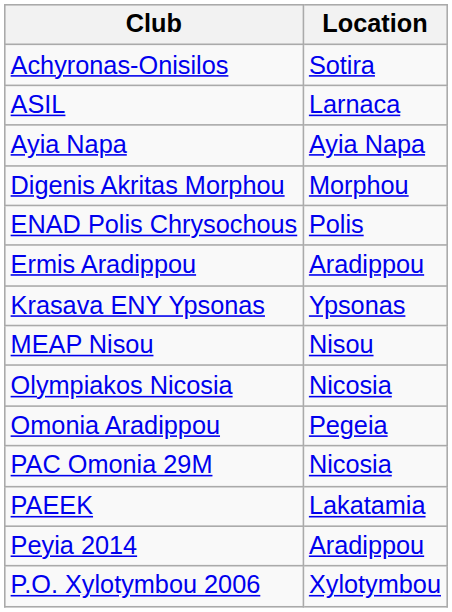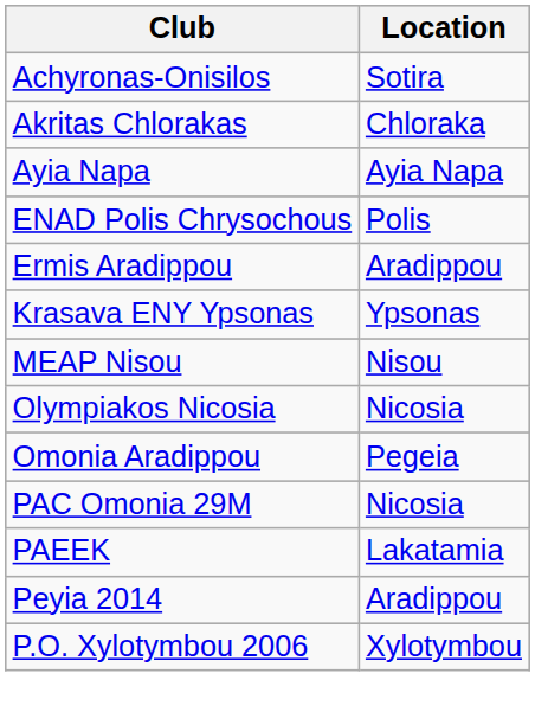 <table class="wikitable sortable">
 <tr>
 <th>Club</th>
 <th>Location</th>
 </tr>
 <tr>
 <td><a href='#'>Achyronas-Onisilos</a></td>
 <td><a href='#'>Sotira</a></td>
 </tr>
 <tr>
-<td><a href='#'>ASIL</a></td>
-<td><a href='#'>Larnaca</a></td>
+<td><a href='#'>Akritas Chlorakas</a></td>
+<td><a href='#'>Chloraka</a></td>
 </tr>
 <tr>
 <td><a href='#'>Ayia Napa</a></td>
 <td><a href='#'>Ayia Napa</a></td>
-</tr>
-<tr>
-<td><a href='#'>Digenis Akritas Morphou</a></td>
-<td><a href='#'>Morphou</a></td>
 </tr>
 <tr>
 <td><a href='#'>ENAD Polis Chrysochous</a></td>
 <td><a href='#'>Polis</a></td>
 </tr>
 <tr>
 <td><a href='#'>Ermis Aradippou</a></td>
 <td><a href='#'>Aradippou</a></td>
 </tr>
 <tr>
 <td><a href='#'>Krasava ENY Ypsonas</a></td>
 <td><a href='#'>Ypsonas</a></td>
 </tr>
 <tr>
 <td><a href='#'>MEAP Nisou</a></td>
 <td><a href='#'>Nisou</a></td>
 </tr>
 <tr>
 <td><a href='#'>Olympiakos Nicosia</a></td>
 <td><a href='#'>Nicosia</a></td>
 </tr>
 <tr>
 <td><a href='#'>Omonia Aradippou</a></td>
 <td><a href='#'>Pegeia</a></td>
 </tr>
 <tr>
 <td><a href='#'>PAC Omonia 29M</a></td>
 <td><a href='#'>Nicosia</a></td>
 </tr>
 <tr>
 <td><a href='#'>PAEEK</a></td>
 <td><a href='#'>Lakatamia</a></td>
 </tr>
 <tr>
 <td><a href='#'>Peyia 2014</a></td>
 <td><a href='#'>Aradippou</a></td>
 </tr>
 <tr>
 <td><a href='#'>P.O. Xylotymbou 2006</a></td>
 <td><a href='#'>Xylotymbou</a></td>
 </tr>
 </table>
